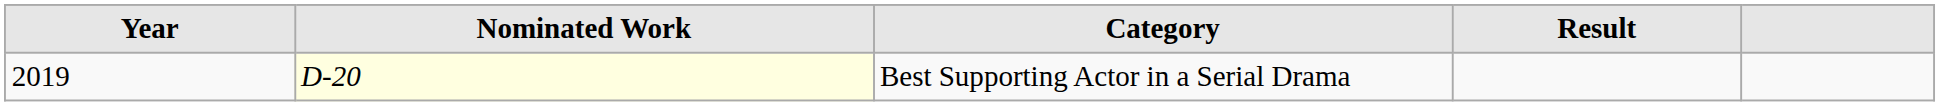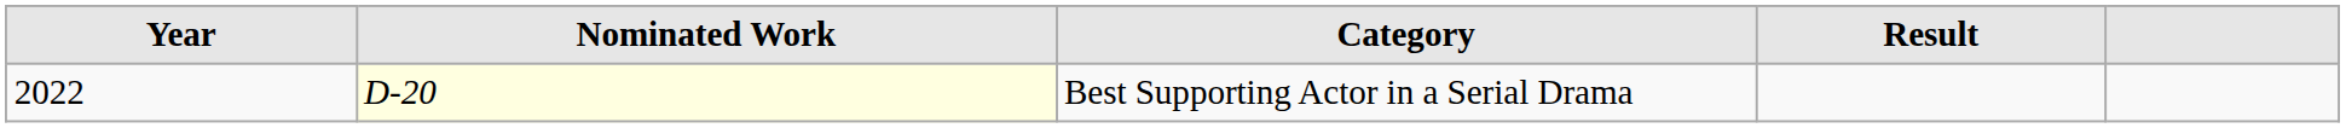 <table class="wikitable sortable" style="width: 80%; border-collapse: collapse; font-size: 95%;">
 <tr>
 <th style="background: #e6e6e6; width: 15%;">Year</th>
 <th style="background: #e6e6e6; width: 30%;">Nominated Work</th>
 <th style="background: #e6e6e6; width: 30%;">Category</th>
 <th style="background: #e6e6e6; width: 15%;">Result</th>
 <th style="background: #e6e6e6; width: 10%;"></th>
 </tr>
 <tr>
-<td>2019</td>
+<td>2022</td>
 <td style="background: lightyellow;"><em>D-20</em></td>
 <td>Best Supporting Actor in a Serial Drama</td>
 <td></td>
 <td></td>
 </tr>
 </table>
